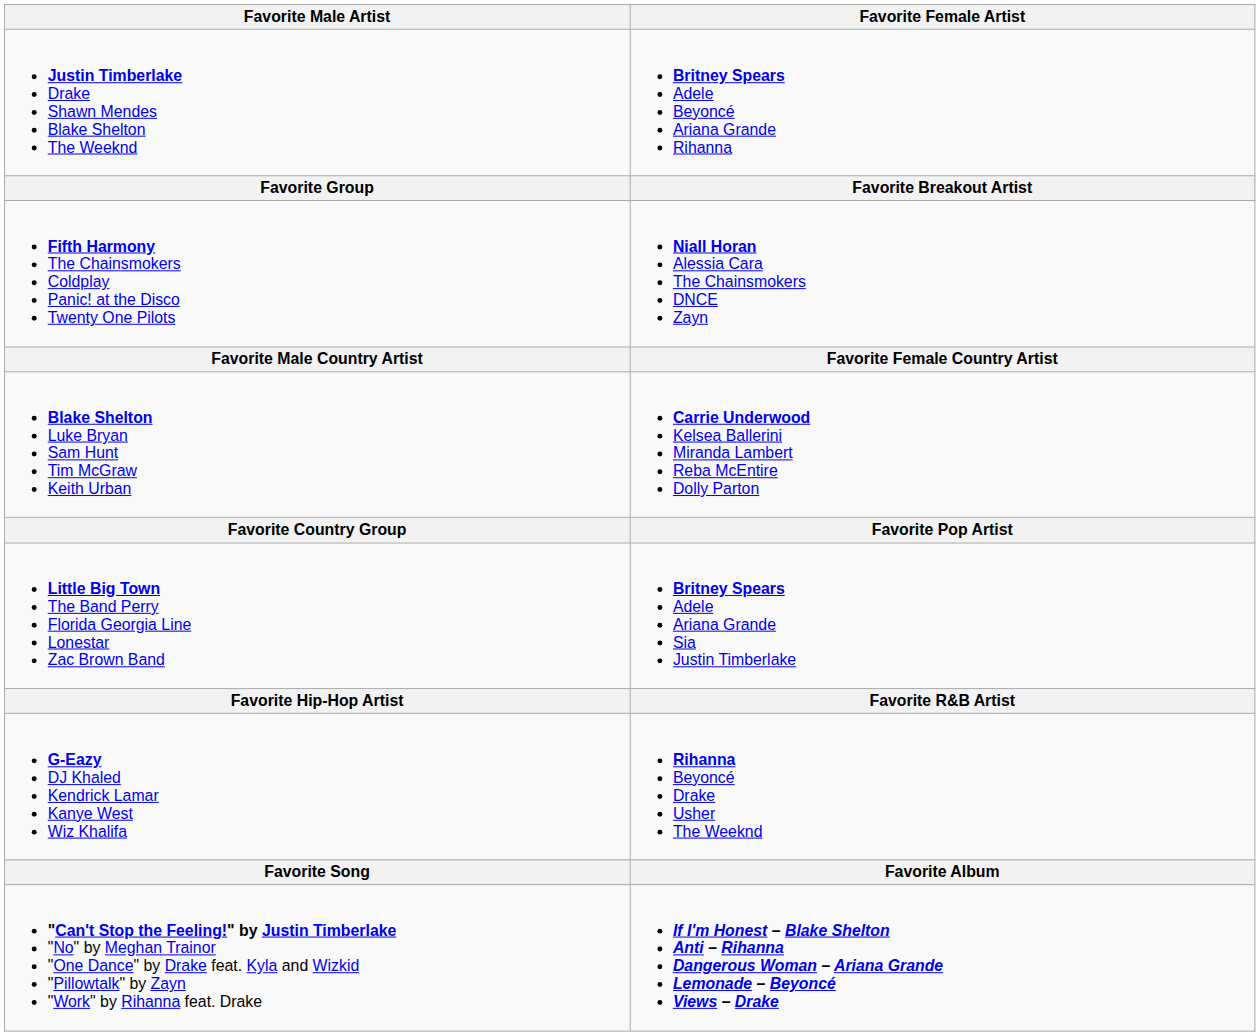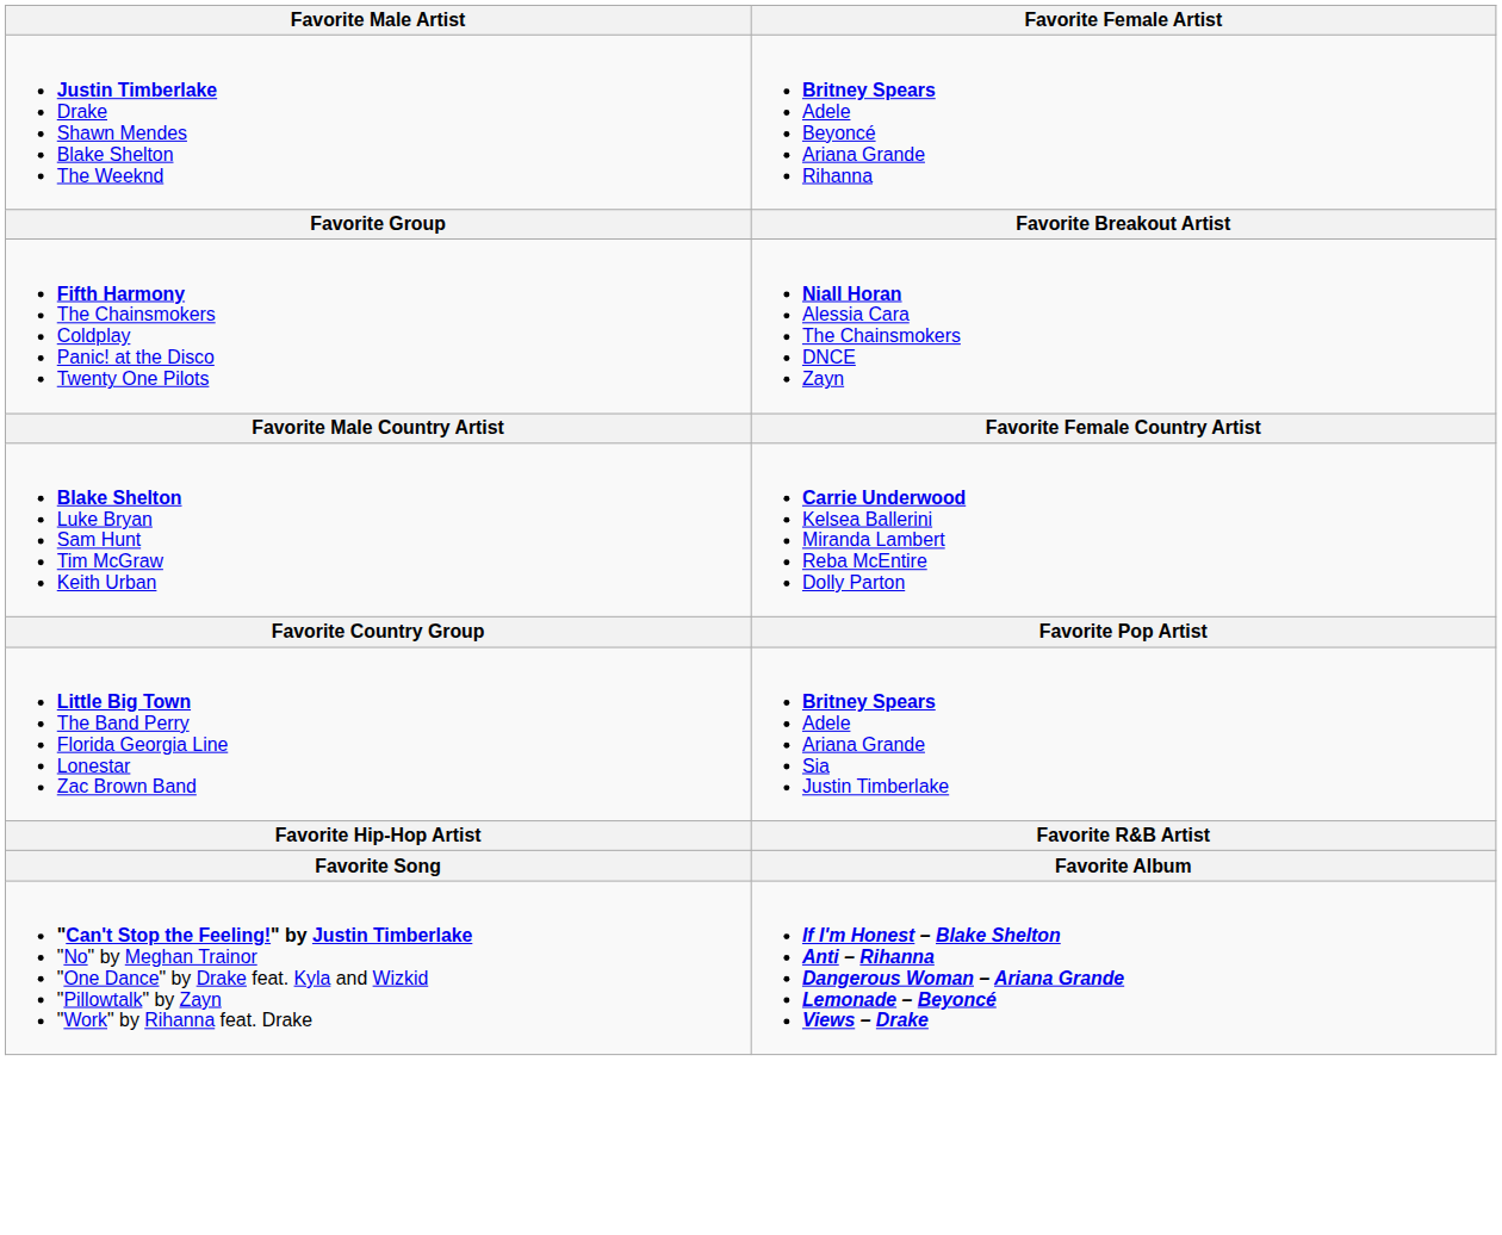 <table class="wikitable" style="width:100%;">
 <tr>
 <th style="width:50%;">Favorite Male Artist</th>
 <th style="width:50%;">Favorite Female Artist</th>
 </tr>
 <tr>
 <td valign="top"><br><ul><li><strong><a href='#'>Justin Timberlake</a></strong></li><li><a href='#'>Drake</a></li><li><a href='#'>Shawn Mendes</a></li><li><a href='#'>Blake Shelton</a></li><li><a href='#'>The Weeknd</a></li></ul></td>
 <td valign="top"><br><ul><li><strong><a href='#'>Britney Spears</a></strong></li><li><a href='#'>Adele</a></li><li><a href='#'>Beyoncé</a></li><li><a href='#'>Ariana Grande</a></li><li><a href='#'>Rihanna</a></li></ul></td>
 </tr>
 <tr>
 <th style="width:50%;">Favorite Group</th>
 <th style="width:50%;">Favorite Breakout Artist</th>
 </tr>
 <tr>
 <td valign="top"><br><ul><li><strong><a href='#'>Fifth Harmony</a></strong></li><li><a href='#'>The Chainsmokers</a></li><li><a href='#'>Coldplay</a></li><li><a href='#'>Panic! at the Disco</a></li><li><a href='#'>Twenty One Pilots</a></li></ul></td>
 <td valign="top"><br><ul><li><strong><a href='#'>Niall Horan</a></strong></li><li><a href='#'>Alessia Cara</a></li><li><a href='#'>The Chainsmokers</a></li><li><a href='#'>DNCE</a></li><li><a href='#'>Zayn</a></li></ul></td>
 </tr>
 <tr>
 <th style="width:50%;">Favorite Male Country Artist</th>
 <th style="width:50%;">Favorite Female Country Artist</th>
 </tr>
 <tr>
 <td valign="top"><br><ul><li><strong><a href='#'>Blake Shelton</a></strong></li><li><a href='#'>Luke Bryan</a></li><li><a href='#'>Sam Hunt</a></li><li><a href='#'>Tim McGraw</a></li><li><a href='#'>Keith Urban</a></li></ul></td>
 <td valign="top"><br><ul><li><strong><a href='#'>Carrie Underwood</a></strong></li><li><a href='#'>Kelsea Ballerini</a></li><li><a href='#'>Miranda Lambert</a></li><li><a href='#'>Reba McEntire</a></li><li><a href='#'>Dolly Parton</a></li></ul></td>
 </tr>
 <tr>
 <th style="width:50%;">Favorite Country Group</th>
 <th style="width:50%;">Favorite Pop Artist</th>
 </tr>
 <tr>
 <td valign="top"><br><ul><li><strong><a href='#'>Little Big Town</a></strong></li><li><a href='#'>The Band Perry</a></li><li><a href='#'>Florida Georgia Line</a></li><li><a href='#'>Lonestar</a></li><li><a href='#'>Zac Brown Band</a></li></ul></td>
 <td valign="top"><br><ul><li><strong><a href='#'>Britney Spears</a></strong></li><li><a href='#'>Adele</a></li><li><a href='#'>Ariana Grande</a></li><li><a href='#'>Sia</a></li><li><a href='#'>Justin Timberlake</a></li></ul></td>
 </tr>
 <tr>
 <th style="width:50%;">Favorite Hip-Hop Artist</th>
 <th style="width:50%;">Favorite R&B Artist</th>
 </tr>
 <tr>
-<td valign="top"><br><ul><li><strong><a href='#'>G-Eazy</a></strong></li><li><a href='#'>DJ Khaled</a></li><li><a href='#'>Kendrick Lamar</a></li><li><a href='#'>Kanye West</a></li><li><a href='#'>Wiz Khalifa</a></li></ul></td>
-<td valign="top"><br><ul><li><strong><a href='#'>Rihanna</a></strong></li><li><a href='#'>Beyoncé</a></li><li><a href='#'>Drake</a></li><li><a href='#'>Usher</a></li><li><a href='#'>The Weeknd</a></li></ul></td>
-</tr>
-<tr>
 <th style="width:50%;">Favorite Song</th>
 <th style="width:50%;">Favorite Album</th>
 </tr>
 <tr>
 <td valign="top"><br><ul><li><strong>"<a href='#'>Can't Stop the Feeling!</a>" by <a href='#'>Justin Timberlake</a></strong></li><li>"<a href='#'>No</a>" by <a href='#'>Meghan Trainor</a></li><li>"<a href='#'>One Dance</a>" by <a href='#'>Drake</a> feat. <a href='#'>Kyla</a> and <a href='#'>Wizkid</a></li><li>"<a href='#'>Pillowtalk</a>" by <a href='#'>Zayn</a></li><li>"<a href='#'>Work</a>" by <a href='#'>Rihanna</a> feat. Drake</li></ul></td>
 <td valign="top"><br><ul><li><strong><em><a href='#'>If I'm Honest</a><em> – <a href='#'>Blake Shelton</a><strong></li><li></em><a href='#'>Anti</a><em> – <a href='#'>Rihanna</a></li><li></em><a href='#'>Dangerous Woman</a><em> – <a href='#'>Ariana Grande</a></li><li></em><a href='#'>Lemonade</a><em> – <a href='#'>Beyoncé</a></li><li></em><a href='#'>Views</a><em> – <a href='#'>Drake</a></li></ul></td>
 </tr>
 </table>
